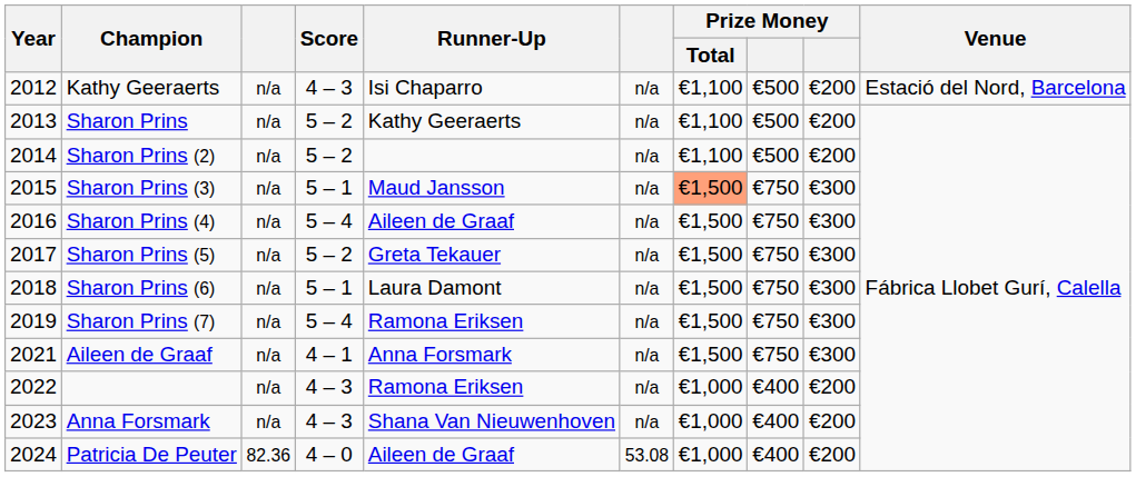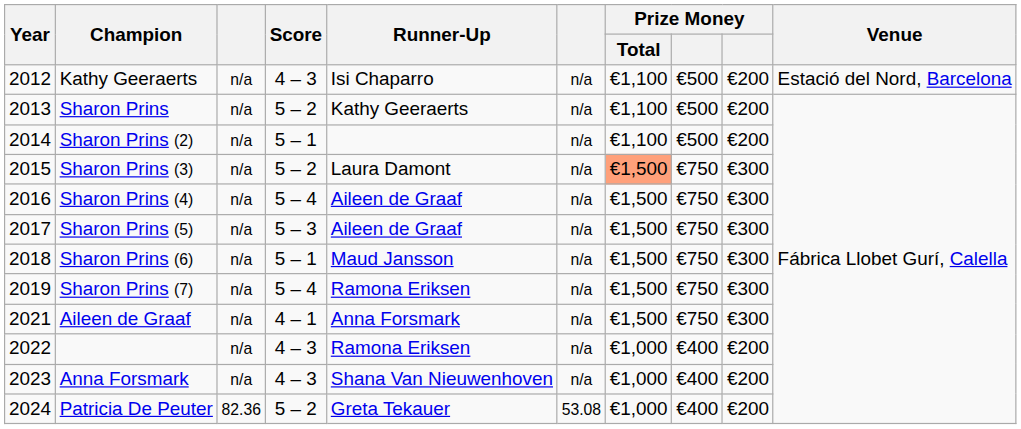 <table class="wikitable sortable">
 <tr>
 <th rowspan=2>Year</th>
 <th rowspan=2>Champion</th>
 <th rowspan=2></th>
 <th rowspan=2>Score</th>
 <th rowspan=2>Runner-Up</th>
 <th rowspan=2></th>
 <th colspan=3>Prize Money</th>
 <th rowspan=2>Venue</th>
 </tr>
 <tr>
 <th>Total</th>
 <th></th>
 <th></th>
 </tr>
 <tr>
 <td>2012</td>
 <td> Kathy Geeraerts</td>
 <td align=center><small><span>n/a</span></small></td>
 <td align=center>4 – 3</td>
 <td> Isi Chaparro</td>
 <td align=center><small><span>n/a</span></small></td>
 <td align=center>€1,100</td>
 <td align=center>€500</td>
 <td align=center>€200</td>
 <td rowspan=1>Estació del Nord, <a href='#'>Barcelona</a></td>
 </tr>
 <tr>
 <td>2013</td>
 <td> <a href='#'>Sharon Prins</a></td>
 <td align=center><small><span>n/a</span></small></td>
 <td align=center>5 – 2</td>
 <td> Kathy Geeraerts</td>
 <td align=center><small><span>n/a</span></small></td>
 <td align=center>€1,100</td>
 <td align=center>€500</td>
 <td align=center>€200</td>
 <td rowspan=15>Fábrica Llobet Gurí, <a href='#'>Calella</a></td>
 </tr>
 <tr>
 <td>2014</td>
 <td> <a href='#'>Sharon Prins</a> <small>(2)</small></td>
 <td align=center><small><span>n/a</span></small></td>
-<td align=center>5 – 2</td>
+<td align=center>5 – 1</td>
 <td></td>
 <td align=center><small><span>n/a</span></small></td>
 <td align=center>€1,100</td>
 <td align=center>€500</td>
 <td align=center>€200</td>
 </tr>
 <tr>
 <td>2015</td>
 <td> <a href='#'>Sharon Prins</a> <small>(3)</small></td>
 <td align=center><small><span>n/a</span></small></td>
-<td align=center>5 – 1</td>
-<td> <a href='#'>Maud Jansson</a></td>
+<td align=center>5 – 2</td>
+<td> Laura Damont</td>
 <td align=center><small><span>n/a</span></small></td>
 <td align=center style="background: lightsalmon;">€1,500</td>
 <td align=center>€750</td>
 <td align=center>€300</td>
 </tr>
 <tr>
 <td>2016</td>
 <td> <a href='#'>Sharon Prins</a> <small>(4)</small></td>
 <td align=center><small><span>n/a</span></small></td>
 <td align=center>5 – 4</td>
 <td> <a href='#'>Aileen de Graaf</a></td>
 <td align=center><small><span>n/a</span></small></td>
 <td align=center>€1,500</td>
 <td align=center>€750</td>
 <td align=center>€300</td>
 </tr>
 <tr>
 <td>2017</td>
 <td> <a href='#'>Sharon Prins</a> <small>(5)</small></td>
 <td align=center><small><span>n/a</span></small></td>
-<td align=center>5 – 2</td>
-<td> <a href='#'>Greta Tekauer</a></td>
+<td align=center>5 – 3</td>
+<td> <a href='#'>Aileen de Graaf</a></td>
 <td align=center><small><span>n/a</span></small></td>
 <td align=center>€1,500</td>
 <td align=center>€750</td>
 <td align=center>€300</td>
 </tr>
 <tr>
 <td>2018</td>
 <td> <a href='#'>Sharon Prins</a> <small>(6)</small></td>
 <td align=center><small><span>n/a</span></small></td>
 <td align=center>5 – 1</td>
-<td> Laura Damont</td>
+<td> <a href='#'>Maud Jansson</a></td>
 <td align=center><small><span>n/a</span></small></td>
 <td align=center>€1,500</td>
 <td align=center>€750</td>
 <td align=center>€300</td>
 </tr>
 <tr>
 <td>2019</td>
 <td> <a href='#'>Sharon Prins</a> <small>(7)</small></td>
 <td align=center><small><span>n/a</span></small></td>
 <td align=center>5 – 4</td>
 <td> <a href='#'>Ramona Eriksen</a></td>
 <td align=center><small><span>n/a</span></small></td>
 <td align=center>€1,500</td>
 <td align=center>€750</td>
 <td align=center>€300</td>
 </tr>
 <tr>
 <td>2021</td>
 <td> <a href='#'>Aileen de Graaf</a></td>
 <td align=center><small><span>n/a</span></small></td>
 <td align=center>4 – 1</td>
 <td> <a href='#'>Anna Forsmark</a></td>
 <td align=center><small><span>n/a</span></small></td>
 <td align=center>€1,500</td>
 <td align=center>€750</td>
 <td align=center>€300</td>
 </tr>
 <tr>
 <td>2022</td>
 <td></td>
 <td align=center><small><span>n/a</span></small></td>
 <td align=center>4 – 3</td>
 <td> <a href='#'>Ramona Eriksen</a></td>
 <td align=center><small><span>n/a</span></small></td>
 <td align=center>€1,000</td>
 <td align=center>€400</td>
 <td align=center>€200</td>
 </tr>
 <tr>
 <td>2023</td>
 <td> <a href='#'>Anna Forsmark</a></td>
 <td align=center><small><span>n/a</span></small></td>
 <td align=center>4 – 3</td>
 <td> <a href='#'>Shana Van Nieuwenhoven</a></td>
 <td align=center><small><span>n/a</span></small></td>
 <td align=center>€1,000</td>
 <td align=center>€400</td>
 <td align=center>€200</td>
 </tr>
 <tr>
 <td>2024</td>
 <td> <a href='#'>Patricia De Peuter</a></td>
 <td align=center><small><span>82.36</span></small></td>
-<td align=center>4 – 0</td>
-<td> <a href='#'>Aileen de Graaf</a></td>
+<td align=center>5 – 2</td>
+<td> <a href='#'>Greta Tekauer</a></td>
 <td align=center><small><span>53.08</span></small></td>
 <td align=center>€1,000</td>
 <td align=center>€400</td>
 <td align=center>€200</td>
 </tr>
 </table>
